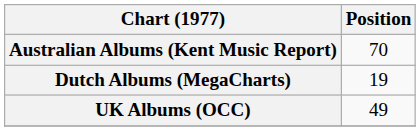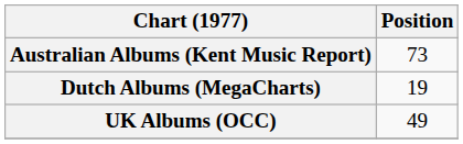 <table class="wikitable plainrowheaders sortable" style="text-align:center;">
 <tr>
 <th>Chart (1977)</th>
 <th>Position</th>
 </tr>
 <tr>
 <th scope="row">Australian Albums (Kent Music Report)</th>
-<td>70</td>
+<td>73</td>
 </tr>
 <tr>
 <th scope="row">Dutch Albums (MegaCharts)</th>
 <td>19</td>
 </tr>
 <tr>
 <th scope="row">UK Albums (OCC)</th>
 <td>49</td>
 </tr>
 <tr>
 </tr>
 </table>
